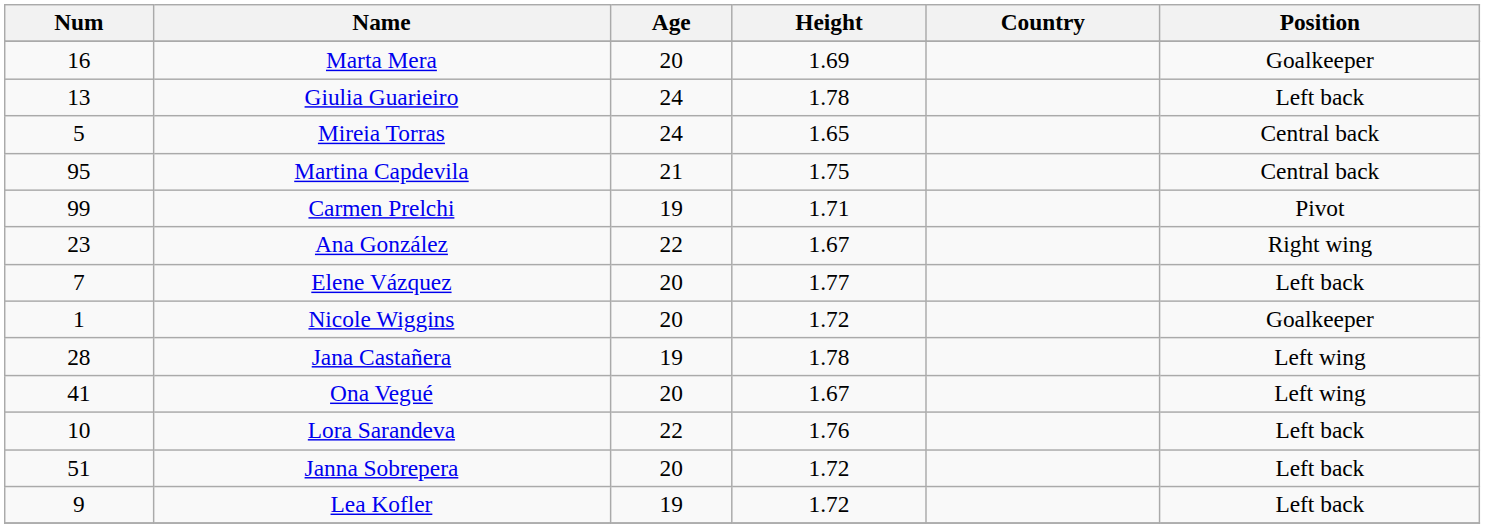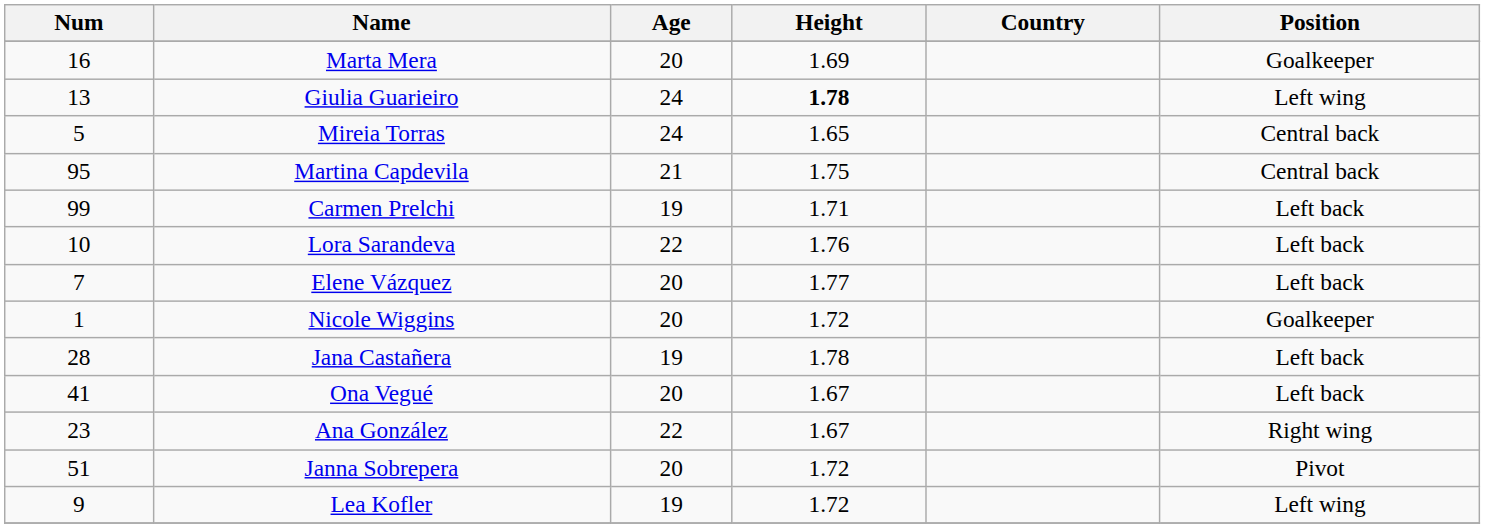 <table class="wikitable sortable" style="width: 80%" border="1" cellspacing="0" cellpadding="0">
 <tr>
 <th valign=center><strong>Num</strong></th>
 <th><strong>Name</strong></th>
 <th><strong>Age</strong></th>
 <th><strong>Height</strong></th>
 <th><strong>Country</strong></th>
 <th><strong>Position</strong></th>
 </tr>
 <tr>
 </tr>
 <tr>
 <td style="text-align: center">16</td>
 <td style="text-align: center"><a href='#'>Marta Mera</a></td>
 <td style="text-align: center">20</td>
 <td style="text-align: center">1.69</td>
 <td style="text-align: center"></td>
 <td style="text-align: center">Goalkeeper</td>
 </tr>
 <tr>
 <td style="text-align: center">13</td>
 <td style="text-align: center"><a href='#'>Giulia Guarieiro</a></td>
 <td style="text-align: center">24</td>
-<td style="text-align: center">1.78</td>
+<td style="text-align: center"><strong>1.78</strong></td>
 <td style="text-align: center"></td>
-<td style="text-align: center">Left back</td>
+<td style="text-align: center">Left wing</td>
 </tr>
 <tr>
 <td style="text-align: center">5</td>
 <td style="text-align: center"><a href='#'>Mireia Torras</a></td>
 <td style="text-align: center">24</td>
 <td style="text-align: center">1.65</td>
 <td style="text-align: center"></td>
 <td style="text-align: center">Central back</td>
 </tr>
 <tr>
 <td style="text-align: center">95</td>
 <td style="text-align: center"><a href='#'>Martina Capdevila</a></td>
 <td style="text-align: center">21</td>
 <td style="text-align: center">1.75</td>
 <td style="text-align: center"></td>
 <td style="text-align: center">Central back</td>
 </tr>
 <tr>
 <td style="text-align: center">99</td>
 <td style="text-align: center"><a href='#'>Carmen Prelchi</a></td>
 <td style="text-align: center">19</td>
 <td style="text-align: center">1.71</td>
 <td style="text-align: center"></td>
-<td style="text-align: center">Pivot</td>
+<td style="text-align: center">Left back</td>
 </tr>
 <tr>
-<td style="text-align: center">23</td>
-<td style="text-align: center"><a href='#'>Ana González</a></td>
+<td style="text-align: center">10</td>
+<td style="text-align: center"><a href='#'>Lora Sarandeva</a></td>
 <td style="text-align: center">22</td>
-<td style="text-align: center">1.67</td>
+<td style="text-align: center">1.76</td>
 <td style="text-align: center"></td>
-<td style="text-align: center">Right wing</td>
+<td style="text-align: center">Left back</td>
 </tr>
 <tr>
 <td style="text-align: center">7</td>
 <td style="text-align: center"><a href='#'>Elene Vázquez</a></td>
 <td style="text-align: center">20</td>
 <td style="text-align: center">1.77</td>
 <td style="text-align: center"></td>
 <td style="text-align: center">Left back</td>
 </tr>
 <tr>
 <td style="text-align: center">1</td>
 <td style="text-align: center"><a href='#'>Nicole Wiggins</a></td>
 <td style="text-align: center">20</td>
 <td style="text-align: center">1.72</td>
 <td style="text-align: center"></td>
 <td style="text-align: center">Goalkeeper</td>
 </tr>
 <tr>
 <td style="text-align: center">28</td>
 <td style="text-align: center"><a href='#'>Jana Castañera</a></td>
 <td style="text-align: center">19</td>
 <td style="text-align: center">1.78</td>
 <td style="text-align: center"></td>
-<td style="text-align: center">Left wing</td>
+<td style="text-align: center">Left back</td>
 </tr>
 <tr>
 <td style="text-align: center">41</td>
 <td style="text-align: center"><a href='#'>Ona Vegué</a></td>
 <td style="text-align: center">20</td>
 <td style="text-align: center">1.67</td>
 <td style="text-align: center"></td>
-<td style="text-align: center">Left wing</td>
+<td style="text-align: center">Left back</td>
 </tr>
 <tr>
-<td style="text-align: center">10</td>
-<td style="text-align: center"><a href='#'>Lora Sarandeva</a></td>
+<td style="text-align: center">23</td>
+<td style="text-align: center"><a href='#'>Ana González</a></td>
 <td style="text-align: center">22</td>
-<td style="text-align: center">1.76</td>
+<td style="text-align: center">1.67</td>
 <td style="text-align: center"></td>
-<td style="text-align: center">Left back</td>
+<td style="text-align: center">Right wing</td>
 </tr>
 <tr>
 <td style="text-align: center">51</td>
 <td style="text-align: center"><a href='#'>Janna Sobrepera</a></td>
 <td style="text-align: center">20</td>
 <td style="text-align: center">1.72</td>
 <td style="text-align: center"></td>
-<td style="text-align: center">Left back</td>
+<td style="text-align: center">Pivot</td>
 </tr>
 <tr>
 <td style="text-align: center">9</td>
 <td style="text-align: center"><a href='#'>Lea Kofler</a></td>
 <td style="text-align: center">19</td>
 <td style="text-align: center">1.72</td>
 <td style="text-align: center"></td>
-<td style="text-align: center">Left back</td>
+<td style="text-align: center">Left wing</td>
 </tr>
 <tr>
 </tr>
 </table>
